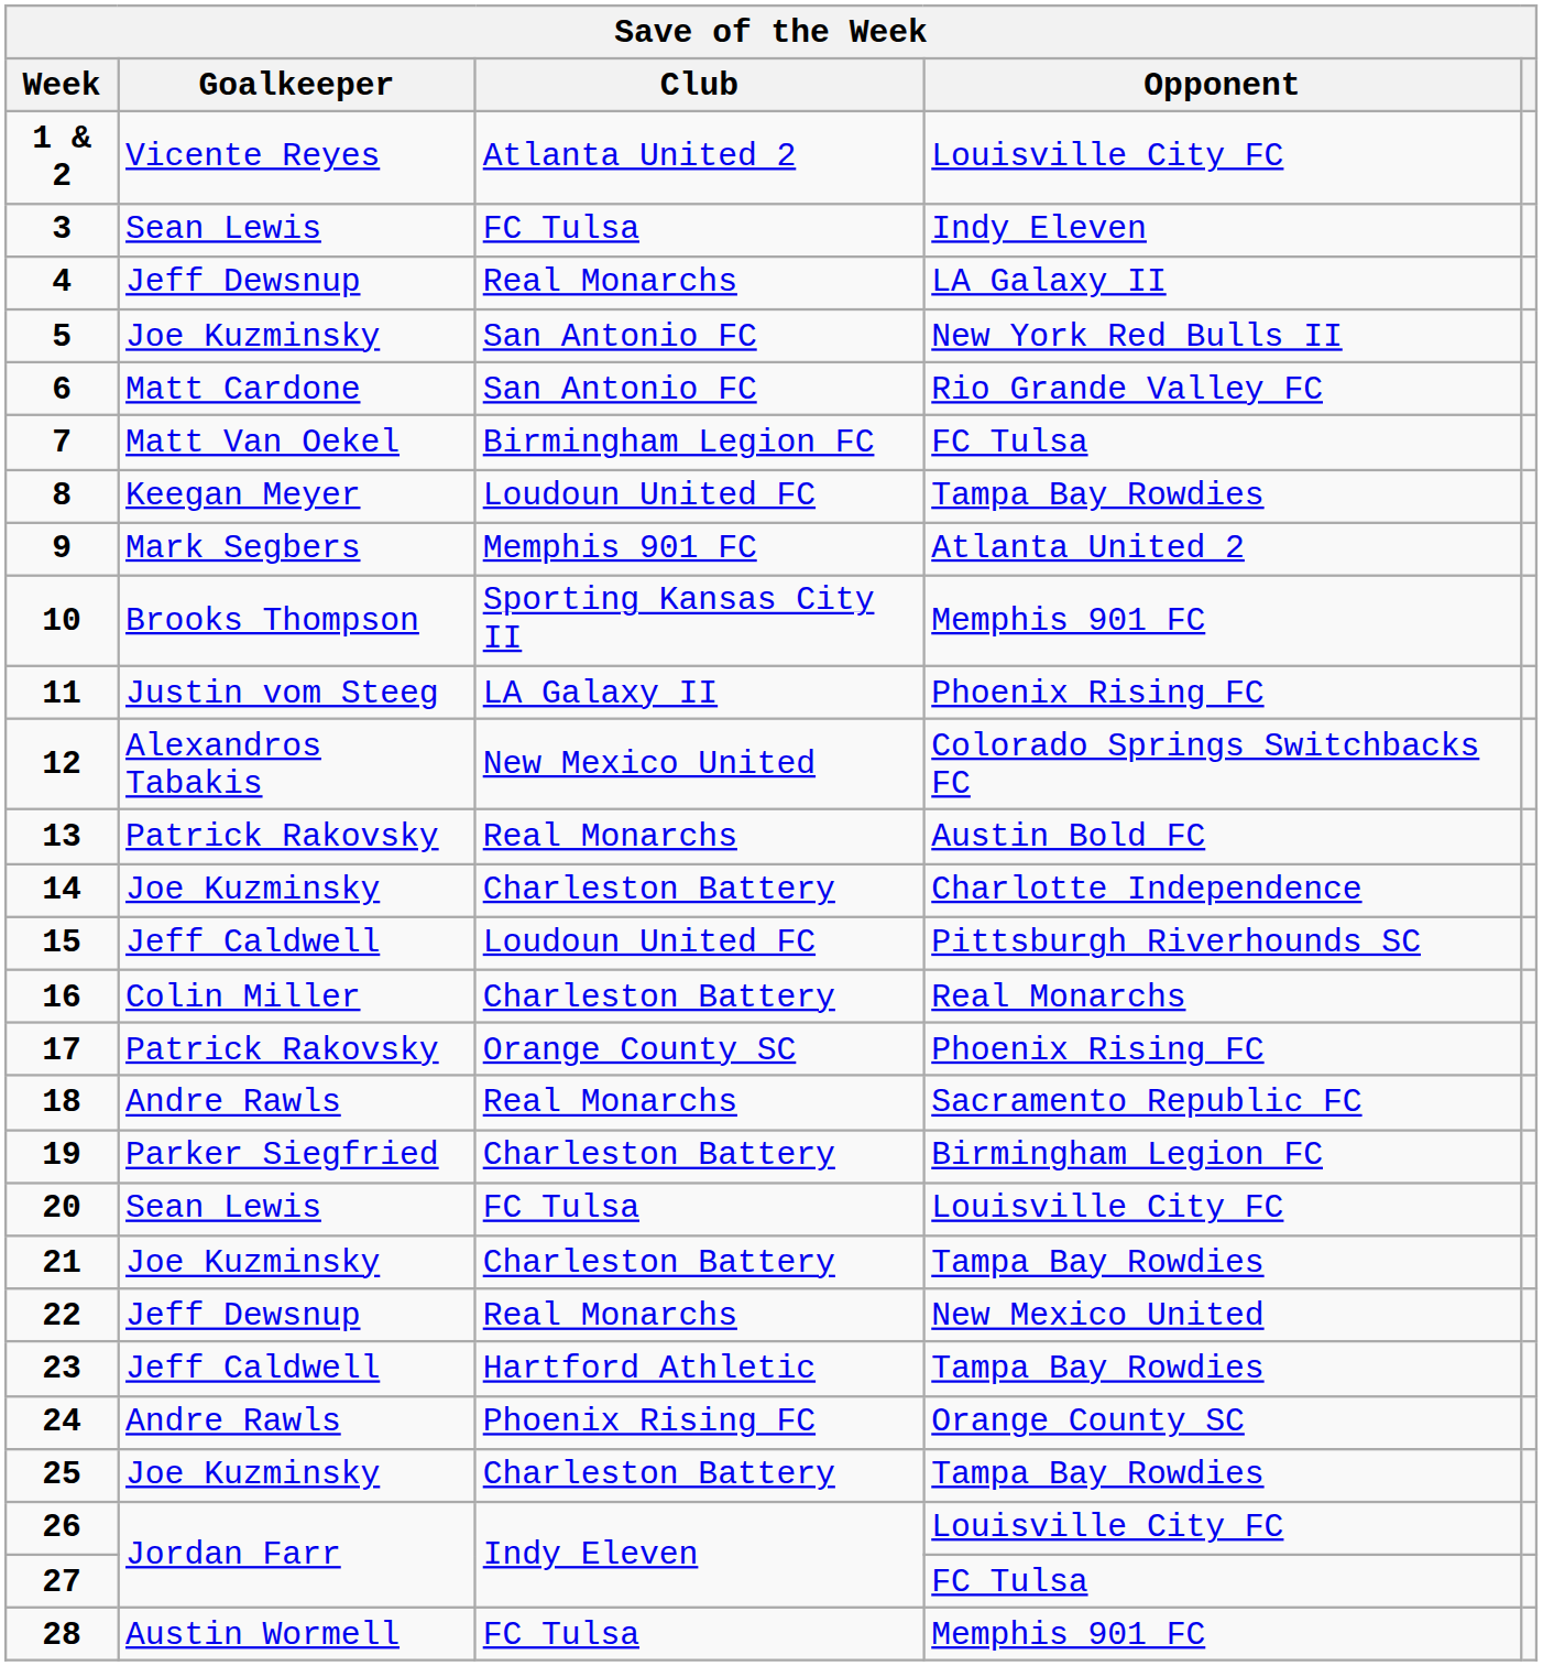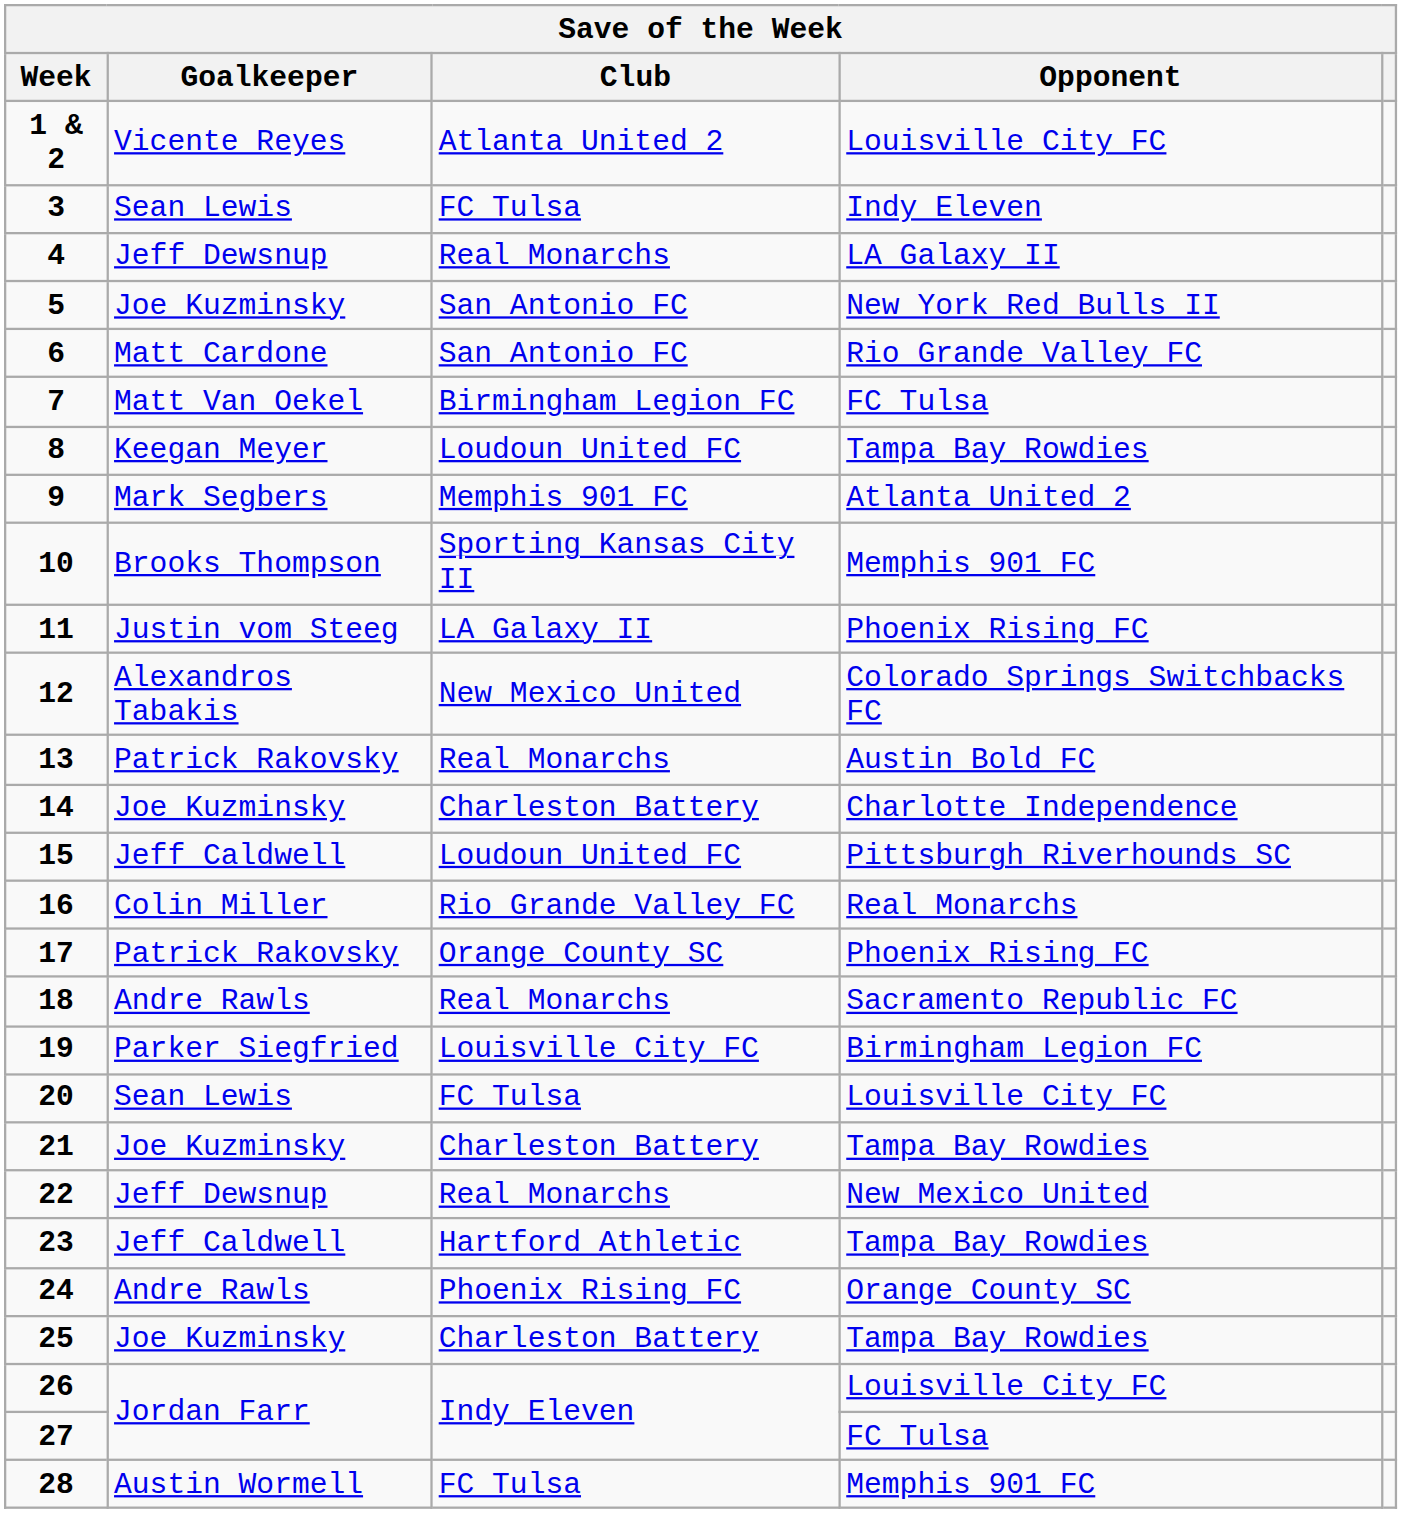 <table class="wikitable collapsible collapsed">
 <tr>
 <th colspan="5">Save of the Week</th>
 </tr>
 <tr>
 <th>Week</th>
 <th>Goalkeeper</th>
 <th>Club</th>
 <th>Opponent</th>
 <th></th>
 </tr>
 <tr>
 <td style="text-align: center;"><strong>1 & 2</strong></td>
 <td> <a href='#'>Vicente Reyes</a></td>
 <td><a href='#'>Atlanta United 2</a></td>
 <td><a href='#'>Louisville City FC</a></td>
 <td style="text-align:center"></td>
 </tr>
 <tr>
 <td style="text-align: center;"><strong>3</strong></td>
 <td> <a href='#'>Sean Lewis</a></td>
 <td><a href='#'>FC Tulsa</a></td>
 <td><a href='#'>Indy Eleven</a></td>
 <td style="text-align:center"></td>
 </tr>
 <tr>
 <td style="text-align: center;"><strong>4</strong></td>
 <td> <a href='#'>Jeff Dewsnup</a></td>
 <td><a href='#'>Real Monarchs</a></td>
 <td><a href='#'>LA Galaxy II</a></td>
 <td style="text-align:center"></td>
 </tr>
 <tr>
 <td style="text-align: center;"><strong>5</strong></td>
 <td> <a href='#'>Joe Kuzminsky</a></td>
 <td><a href='#'>San Antonio FC</a></td>
 <td><a href='#'>New York Red Bulls II</a></td>
 <td style="text-align:center"></td>
 </tr>
 <tr>
 <td style="text-align: center;"><strong>6</strong></td>
 <td> <a href='#'>Matt Cardone</a></td>
 <td><a href='#'>San Antonio FC</a></td>
 <td><a href='#'>Rio Grande Valley FC</a></td>
 <td style="text-align:center"></td>
 </tr>
 <tr>
 <td style="text-align: center;"><strong>7</strong></td>
 <td> <a href='#'>Matt Van Oekel</a></td>
 <td><a href='#'>Birmingham Legion FC</a></td>
 <td><a href='#'>FC Tulsa</a></td>
 <td style="text-align:center"></td>
 </tr>
 <tr>
 <td style="text-align: center;"><strong>8</strong></td>
 <td> <a href='#'>Keegan Meyer</a></td>
 <td><a href='#'>Loudoun United FC</a></td>
 <td><a href='#'>Tampa Bay Rowdies</a></td>
 <td style="text-align:center"></td>
 </tr>
 <tr>
 <td style="text-align: center;"><strong>9</strong></td>
 <td> <a href='#'>Mark Segbers</a></td>
 <td><a href='#'>Memphis 901 FC</a></td>
 <td><a href='#'>Atlanta United 2</a></td>
 <td style="text-align:center"></td>
 </tr>
 <tr>
 <td style="text-align: center;"><strong>10</strong></td>
 <td> <a href='#'>Brooks Thompson</a></td>
 <td><a href='#'>Sporting Kansas City II</a></td>
 <td><a href='#'>Memphis 901 FC</a></td>
 <td style="text-align:center"></td>
 </tr>
 <tr>
 <td style="text-align: center;"><strong>11</strong></td>
 <td> <a href='#'>Justin vom Steeg</a></td>
 <td><a href='#'>LA Galaxy II</a></td>
 <td><a href='#'>Phoenix Rising FC</a></td>
 <td style="text-align:center"></td>
 </tr>
 <tr>
 <td style="text-align: center;"><strong>12</strong></td>
 <td> <a href='#'>Alexandros Tabakis</a></td>
 <td><a href='#'>New Mexico United</a></td>
 <td><a href='#'>Colorado Springs Switchbacks FC</a></td>
 <td style="text-align:center"></td>
 </tr>
 <tr>
 <td style="text-align: center;"><strong>13</strong></td>
 <td> <a href='#'>Patrick Rakovsky</a></td>
 <td><a href='#'>Real Monarchs</a></td>
 <td><a href='#'>Austin Bold FC</a></td>
 <td style="text-align:center"></td>
 </tr>
 <tr>
 <td style="text-align: center;"><strong>14</strong></td>
 <td> <a href='#'>Joe Kuzminsky</a></td>
 <td><a href='#'>Charleston Battery</a></td>
 <td><a href='#'>Charlotte Independence</a></td>
 <td style="text-align:center"></td>
 </tr>
 <tr>
 <td style="text-align: center;"><strong>15</strong></td>
 <td> <a href='#'>Jeff Caldwell</a></td>
 <td><a href='#'>Loudoun United FC</a></td>
 <td><a href='#'>Pittsburgh Riverhounds SC</a></td>
 <td style="text-align:center"></td>
 </tr>
 <tr>
 <td style="text-align: center;"><strong>16</strong></td>
 <td> <a href='#'>Colin Miller</a></td>
-<td><a href='#'>Charleston Battery</a></td>
+<td><a href='#'>Rio Grande Valley FC</a></td>
 <td><a href='#'>Real Monarchs</a></td>
 <td style="text-align:center"></td>
 </tr>
 <tr>
 <td style="text-align: center;"><strong>17</strong></td>
 <td> <a href='#'>Patrick Rakovsky</a></td>
 <td><a href='#'>Orange County SC</a></td>
 <td><a href='#'>Phoenix Rising FC</a></td>
 <td style="text-align:center"></td>
 </tr>
 <tr>
 <td style="text-align: center;"><strong>18</strong></td>
 <td> <a href='#'>Andre Rawls</a></td>
 <td><a href='#'>Real Monarchs</a></td>
 <td><a href='#'>Sacramento Republic FC</a></td>
 <td style="text-align:center"></td>
 </tr>
 <tr>
 <td style="text-align: center;"><strong>19</strong></td>
 <td> <a href='#'>Parker Siegfried</a></td>
-<td><a href='#'>Charleston Battery</a></td>
+<td><a href='#'>Louisville City FC</a></td>
 <td><a href='#'>Birmingham Legion FC</a></td>
 <td style="text-align:center"></td>
 </tr>
 <tr>
 <td style="text-align: center;"><strong>20</strong></td>
 <td> <a href='#'>Sean Lewis</a></td>
 <td><a href='#'>FC Tulsa</a></td>
 <td><a href='#'>Louisville City FC</a></td>
 <td style="text-align:center"></td>
 </tr>
 <tr>
 <td style="text-align: center;"><strong>21</strong></td>
 <td> <a href='#'>Joe Kuzminsky</a></td>
 <td><a href='#'>Charleston Battery</a></td>
 <td><a href='#'>Tampa Bay Rowdies</a></td>
 <td style="text-align:center"></td>
 </tr>
 <tr>
 <td style="text-align: center;"><strong>22</strong></td>
 <td> <a href='#'>Jeff Dewsnup</a></td>
 <td><a href='#'>Real Monarchs</a></td>
 <td><a href='#'>New Mexico United</a></td>
 <td style="text-align:center"></td>
 </tr>
 <tr>
 <td style="text-align: center;"><strong>23</strong></td>
 <td> <a href='#'>Jeff Caldwell</a></td>
 <td><a href='#'>Hartford Athletic</a></td>
 <td><a href='#'>Tampa Bay Rowdies</a></td>
 <td style="text-align:center"></td>
 </tr>
 <tr>
 <td style="text-align: center;"><strong>24</strong></td>
 <td> <a href='#'>Andre Rawls</a></td>
 <td><a href='#'>Phoenix Rising FC</a></td>
 <td><a href='#'>Orange County SC</a></td>
 <td style="text-align:center"></td>
 </tr>
 <tr>
 <td style="text-align: center;"><strong>25</strong></td>
 <td> <a href='#'>Joe Kuzminsky</a></td>
 <td><a href='#'>Charleston Battery</a></td>
 <td><a href='#'>Tampa Bay Rowdies</a></td>
 <td style="text-align:center"></td>
 </tr>
 <tr>
 <td style="text-align: center;"><strong>26</strong></td>
 <td rowspan=2> <a href='#'>Jordan Farr</a></td>
 <td rowspan=2><a href='#'>Indy Eleven</a></td>
 <td><a href='#'>Louisville City FC</a></td>
 <td style="text-align:center"></td>
 </tr>
 <tr>
 <td style="text-align: center;"><strong>27</strong></td>
 <td><a href='#'>FC Tulsa</a></td>
 <td style="text-align:center"></td>
 </tr>
 <tr>
 <td style="text-align: center;"><strong>28</strong></td>
 <td> <a href='#'>Austin Wormell</a></td>
 <td><a href='#'>FC Tulsa</a></td>
 <td><a href='#'>Memphis 901 FC</a></td>
 <td style="text-align:center"></td>
 </tr>
 </table>
